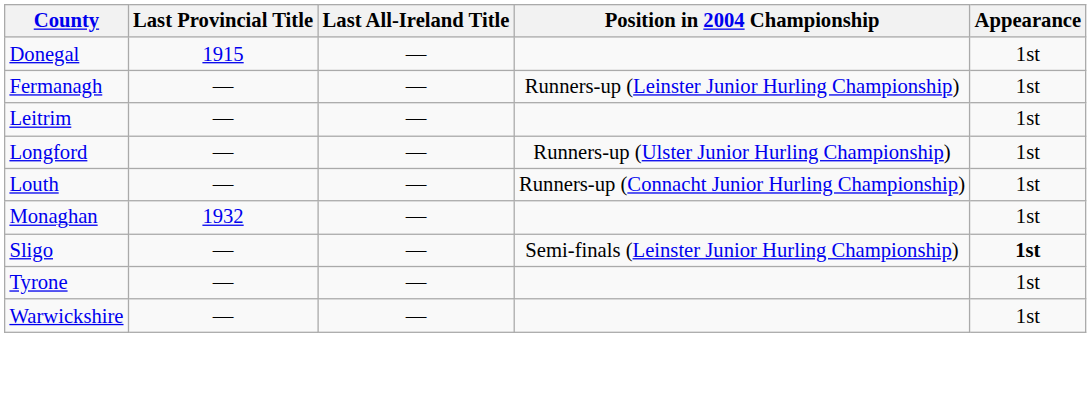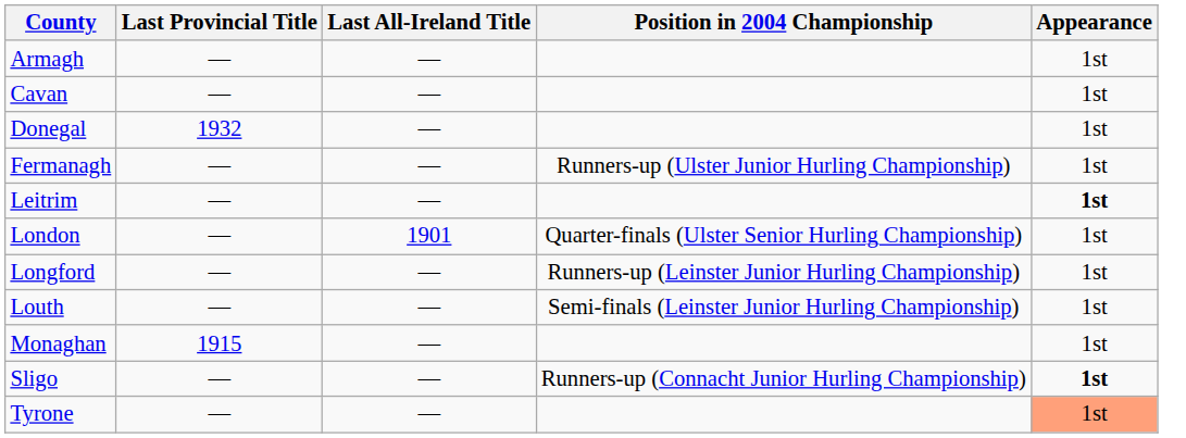 <table class="wikitable sortable" style="text-align:center">
 <tr>
 <th><a href='#'>County</a></th>
 <th>Last Provincial Title</th>
 <th>Last All-Ireland Title</th>
 <th>Position in <a href='#'>2004</a> Championship</th>
 <th>Appearance</th>
 </tr>
 <tr>
+<td style="text-align:left"> <a href='#'>Armagh</a></td>
+<td>—</td>
+<td>—</td>
+<td></td>
+<td>1st</td>
+</tr>
+<tr>
+<td style="text-align:left"> <a href='#'>Cavan</a></td>
+<td>—</td>
+<td>—</td>
+<td></td>
+<td>1st</td>
+</tr>
+<tr>
 <td style="text-align:left"> <a href='#'>Donegal</a></td>
-<td><a href='#'>1915</a></td>
+<td><a href='#'>1932</a></td>
 <td>—</td>
 <td></td>
 <td>1st</td>
 </tr>
 <tr>
 <td style="text-align:left"> <a href='#'>Fermanagh</a></td>
 <td>—</td>
 <td>—</td>
-<td>Runners-up (<a href='#'>Leinster Junior Hurling Championship</a>)</td>
+<td>Runners-up (<a href='#'>Ulster Junior Hurling Championship</a>)</td>
 <td>1st</td>
 </tr>
 <tr>
 <td style="text-align:left"> <a href='#'>Leitrim</a></td>
 <td>—</td>
 <td>—</td>
 <td></td>
+<td><strong>1st</strong></td>
+</tr>
+<tr>
+<td style="text-align:left"> <a href='#'>London</a></td>
+<td>—</td>
+<td><a href='#'>1901</a></td>
+<td>Quarter-finals (<a href='#'>Ulster Senior Hurling Championship</a>)</td>
 <td>1st</td>
 </tr>
 <tr>
 <td style="text-align:left"> <a href='#'>Longford</a></td>
 <td>—</td>
 <td>—</td>
-<td>Runners-up (<a href='#'>Ulster Junior Hurling Championship</a>)</td>
+<td>Runners-up (<a href='#'>Leinster Junior Hurling Championship</a>)</td>
 <td>1st</td>
 </tr>
 <tr>
 <td style="text-align:left"> <a href='#'>Louth</a></td>
 <td>—</td>
 <td>—</td>
-<td>Runners-up (<a href='#'>Connacht Junior Hurling Championship</a>)</td>
+<td>Semi-finals (<a href='#'>Leinster Junior Hurling Championship</a>)</td>
 <td>1st</td>
 </tr>
 <tr>
 <td style="text-align:left"> <a href='#'>Monaghan</a></td>
-<td><a href='#'>1932</a></td>
+<td><a href='#'>1915</a></td>
 <td>—</td>
 <td></td>
 <td>1st</td>
 </tr>
 <tr>
 <td style="text-align:left"> <a href='#'>Sligo</a></td>
 <td>—</td>
 <td>—</td>
-<td>Semi-finals (<a href='#'>Leinster Junior Hurling Championship</a>)</td>
+<td>Runners-up (<a href='#'>Connacht Junior Hurling Championship</a>)</td>
 <td><strong>1st</strong></td>
 </tr>
 <tr>
 <td style="text-align:left"> <a href='#'>Tyrone</a></td>
 <td>—</td>
 <td>—</td>
 <td></td>
-<td>1st</td>
-</tr>
-<tr>
-<td style="text-align:left"> <a href='#'>Warwickshire</a></td>
-<td>—</td>
-<td>—</td>
-<td></td>
-<td>1st</td>
+<td style="background: lightsalmon;">1st</td>
 </tr>
 </table>
